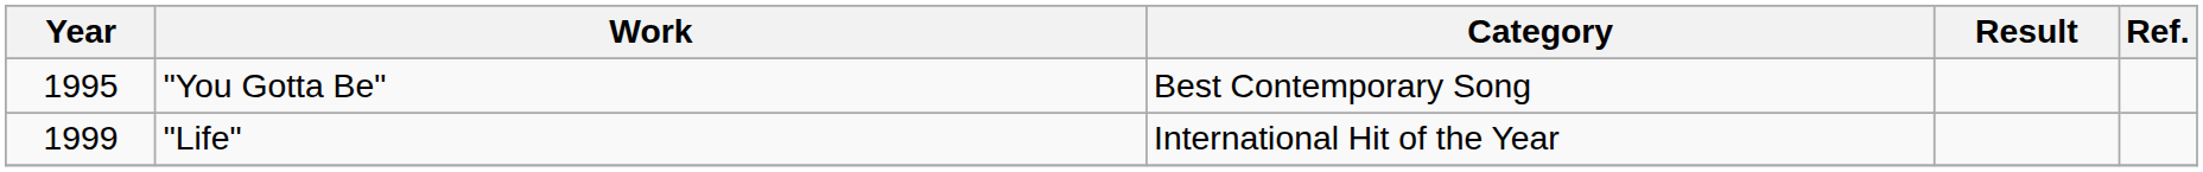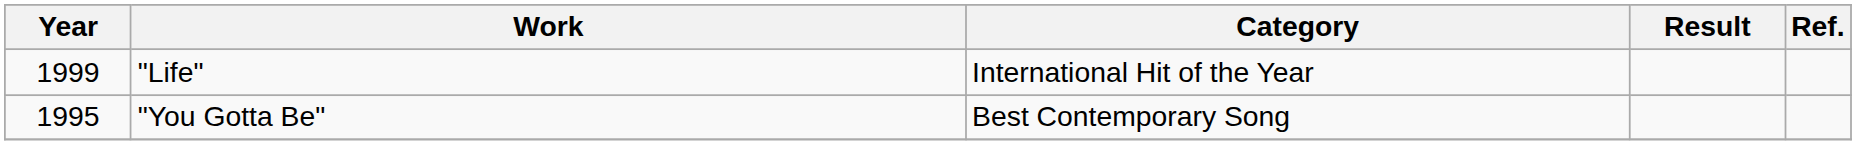 <table class="wikitable sortable">
 <tr>
 <th scope="col" style="width:4em;">Year</th>
 <th scope="col" style="width:29em;">Work</th>
 <th scope="col" style="width:23em;">Category</th>
 <th scope="col" style="width:5em;">Result</th>
 <th class=unsortable>Ref.</th>
 </tr>
 <tr>
+<td style="text-align:center;">1999</td>
+<td>"Life"</td>
+<td>International Hit of the Year</td>
+<td></td>
+<td style="text-align:center;"></td>
+</tr>
+<tr>
 <td style="text-align:center;">1995</td>
 <td>"You Gotta Be"</td>
 <td>Best Contemporary Song</td>
 <td></td>
 <td style="text-align:center;"></td>
 </tr>
 <tr>
-<td style="text-align:center;">1999</td>
-<td>"Life"</td>
-<td>International Hit of the Year</td>
-<td></td>
-<td style="text-align:center;"></td>
-</tr>
-<tr>
 </tr>
 </table>
